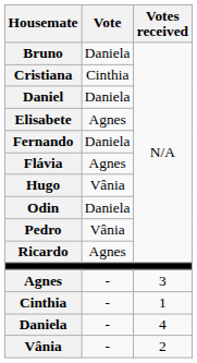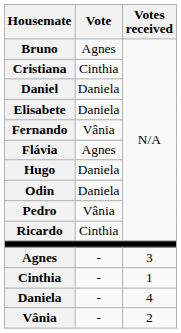 <table class="wikitable" style="text-align:center; font-size:90%; line-height:15px;">
 <tr>
 <th>Housemate</th>
 <th>Vote</th>
 <th>Votes<br>received</th>
 </tr>
 <tr>
 <th>Bruno</th>
-<td>Daniela</td>
+<td>Agnes</td>
 <td rowspan=10>N/A</td>
 </tr>
 <tr>
 <th>Cristiana</th>
 <td>Cinthia</td>
 </tr>
 <tr>
 <th>Daniel</th>
 <td>Daniela</td>
 </tr>
 <tr>
 <th>Elisabete</th>
-<td>Agnes</td>
+<td>Daniela</td>
 </tr>
 <tr>
 <th>Fernando</th>
-<td>Daniela</td>
+<td>Vânia</td>
 </tr>
 <tr>
 <th>Flávia</th>
 <td>Agnes</td>
 </tr>
 <tr>
 <th>Hugo</th>
-<td>Vânia</td>
+<td>Daniela</td>
 </tr>
 <tr>
 <th>Odin</th>
 <td>Daniela</td>
 </tr>
 <tr>
 <th>Pedro</th>
 <td>Vânia</td>
 </tr>
 <tr>
 <th>Ricardo</th>
-<td>Agnes</td>
+<td>Cinthia</td>
 </tr>
 <tr>
 <th style="background:#000;" colspan="3"></th>
 </tr>
 <tr>
 <th>Agnes</th>
 <td>-</td>
 <td>3</td>
 </tr>
 <tr>
 <th>Cinthia</th>
 <td>-</td>
 <td>1</td>
 </tr>
 <tr>
 <th>Daniela</th>
 <td>-</td>
 <td>4</td>
 </tr>
 <tr>
 <th>Vânia</th>
 <td>-</td>
 <td>2</td>
 </tr>
 </table>
